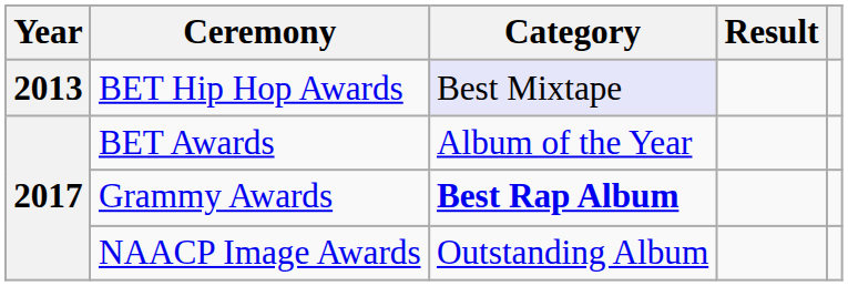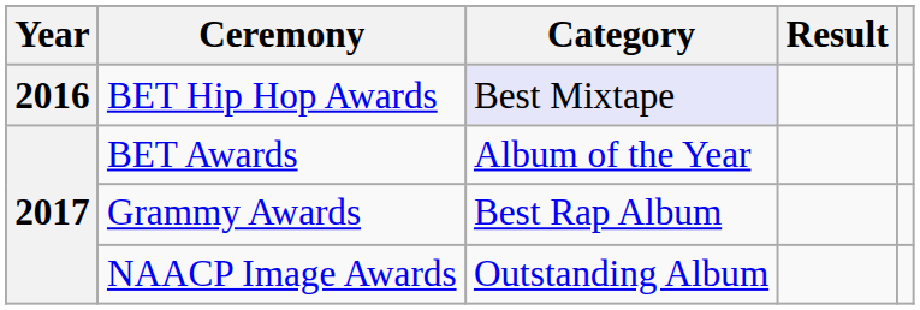 <table class="wikitable sortable plainrowheaders" style="border:none; margin:0;">
 <tr>
 <th scope="col">Year</th>
 <th scope="col">Ceremony</th>
 <th scope="col">Category</th>
 <th scope="col">Result</th>
 <th scope="col" class="unsortable"></th>
 </tr>
 <tr>
-<th scope="row">2013</th>
+<th scope="row">2016</th>
 <td><a href='#'>BET Hip Hop Awards</a></td>
 <td style="background: lavender;">Best Mixtape</td>
 <td></td>
 <td></td>
 </tr>
 <tr>
 <th scope="row" rowspan="3">2017</th>
 <td><a href='#'>BET Awards</a></td>
 <td><a href='#'>Album of the Year</a></td>
 <td></td>
 <td></td>
 </tr>
 <tr>
 <td><a href='#'>Grammy Awards</a></td>
-<td><strong><a href='#'>Best Rap Album</a></strong></td>
+<td><a href='#'>Best Rap Album</a></td>
 <td></td>
 <td></td>
 </tr>
 <tr>
 <td><a href='#'>NAACP Image Awards</a></td>
 <td><a href='#'>Outstanding Album</a></td>
 <td></td>
 <td></td>
 </tr>
 </table>
